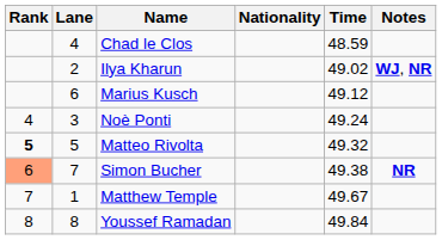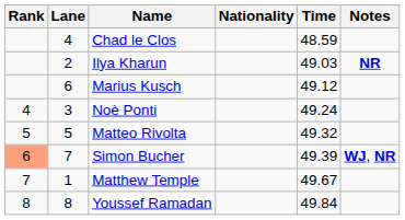 <table class="wikitable sortable" style="text-align:center">
 <tr>
 <th>Rank</th>
 <th>Lane</th>
 <th>Name</th>
 <th>Nationality</th>
 <th>Time</th>
 <th>Notes</th>
 </tr>
 <tr>
 <td></td>
 <td>4</td>
 <td align=left><a href='#'>Chad le Clos</a></td>
 <td align=left></td>
 <td>48.59</td>
 <td></td>
 </tr>
 <tr>
 <td></td>
 <td>2</td>
 <td align=left><a href='#'>Ilya Kharun</a></td>
 <td align=left></td>
-<td>49.02</td>
-<td><strong><a href='#'>WJ</a></strong>, <strong><a href='#'>NR</a></strong></td>
+<td>49.03</td>
+<td><strong><a href='#'>NR</a></strong></td>
 </tr>
 <tr>
 <td></td>
 <td>6</td>
 <td align=left><a href='#'>Marius Kusch</a></td>
 <td align=left></td>
 <td>49.12</td>
 <td></td>
 </tr>
 <tr>
 <td>4</td>
 <td>3</td>
 <td align=left><a href='#'>Noè Ponti</a></td>
 <td align=left></td>
 <td>49.24</td>
 <td></td>
 </tr>
 <tr>
-<td><strong>5</strong></td>
+<td>5</td>
 <td>5</td>
 <td align=left><a href='#'>Matteo Rivolta</a></td>
 <td align=left></td>
 <td>49.32</td>
 <td></td>
 </tr>
 <tr>
 <td style="background: lightsalmon;">6</td>
 <td>7</td>
 <td align=left><a href='#'>Simon Bucher</a></td>
 <td align=left></td>
-<td>49.38</td>
-<td><strong><a href='#'>NR</a></strong></td>
+<td>49.39</td>
+<td><strong><a href='#'>WJ</a></strong>, <strong><a href='#'>NR</a></strong></td>
 </tr>
 <tr>
 <td>7</td>
 <td>1</td>
 <td align=left><a href='#'>Matthew Temple</a></td>
 <td align=left></td>
 <td>49.67</td>
 <td></td>
 </tr>
 <tr>
 <td>8</td>
 <td>8</td>
 <td align=left><a href='#'>Youssef Ramadan</a></td>
 <td align=left></td>
 <td>49.84</td>
 <td></td>
 </tr>
 </table>
